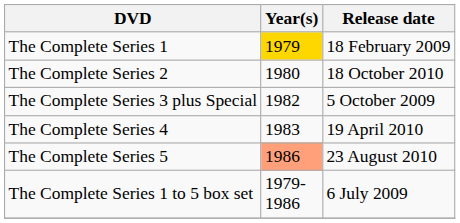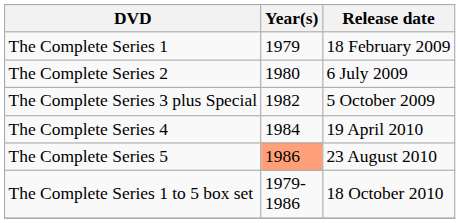 <table class="wikitable">
 <tr>
 <th>DVD</th>
 <th>Year(s)</th>
 <th>Release date</th>
 </tr>
 <tr>
 <td>The Complete Series 1</td>
-<td style="background: gold;">1979</td>
+<td>1979</td>
 <td>18 February 2009</td>
 </tr>
 <tr>
 <td>The Complete Series 2</td>
 <td>1980</td>
-<td>18 October 2010</td>
+<td>6 July 2009</td>
 </tr>
 <tr>
 <td>The Complete Series 3 plus Special</td>
 <td>1982</td>
 <td>5 October 2009</td>
 </tr>
 <tr>
 <td>The Complete Series 4</td>
-<td>1983</td>
+<td>1984</td>
 <td>19 April 2010</td>
 </tr>
 <tr>
 <td>The Complete Series 5</td>
 <td style="background: lightsalmon;">1986</td>
 <td>23 August 2010</td>
 </tr>
 <tr>
 <td>The Complete Series 1 to 5 box set</td>
 <td>1979-<br>1986</td>
-<td>6 July 2009</td>
+<td>18 October 2010</td>
 </tr>
 <tr>
 </tr>
 </table>
